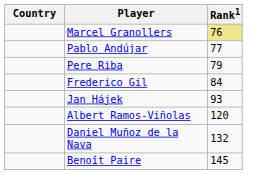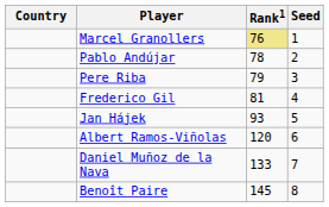 <table class="sortable wikitable">
 <tr>
 <th width="70">Country</th>
 <th width="175">Player</th>
 <th>Rank<sup>1</sup></th>
+<th>Seed</th>
 </tr>
 <tr>
 <td></td>
 <td><a href='#'>Marcel Granollers</a></td>
 <td style="background: khaki;">76</td>
+<td>1</td>
 </tr>
 <tr>
 <td></td>
 <td><a href='#'>Pablo Andújar</a></td>
-<td>77</td>
+<td>78</td>
+<td>2</td>
 </tr>
 <tr>
 <td></td>
 <td><a href='#'>Pere Riba</a></td>
 <td>79</td>
+<td>3</td>
 </tr>
 <tr>
 <td></td>
 <td><a href='#'>Frederico Gil</a></td>
-<td>84</td>
+<td>81</td>
+<td>4</td>
 </tr>
 <tr>
 <td></td>
 <td><a href='#'>Jan Hájek</a></td>
 <td>93</td>
+<td>5</td>
 </tr>
 <tr>
 <td></td>
 <td><a href='#'>Albert Ramos-Viñolas</a></td>
 <td>120</td>
+<td>6</td>
 </tr>
 <tr>
 <td></td>
 <td><a href='#'>Daniel Muñoz de la Nava</a></td>
-<td>132</td>
+<td>133</td>
+<td>7</td>
 </tr>
 <tr>
 <td></td>
 <td><a href='#'>Benoît Paire</a></td>
 <td>145</td>
+<td>8</td>
 </tr>
 </table>
